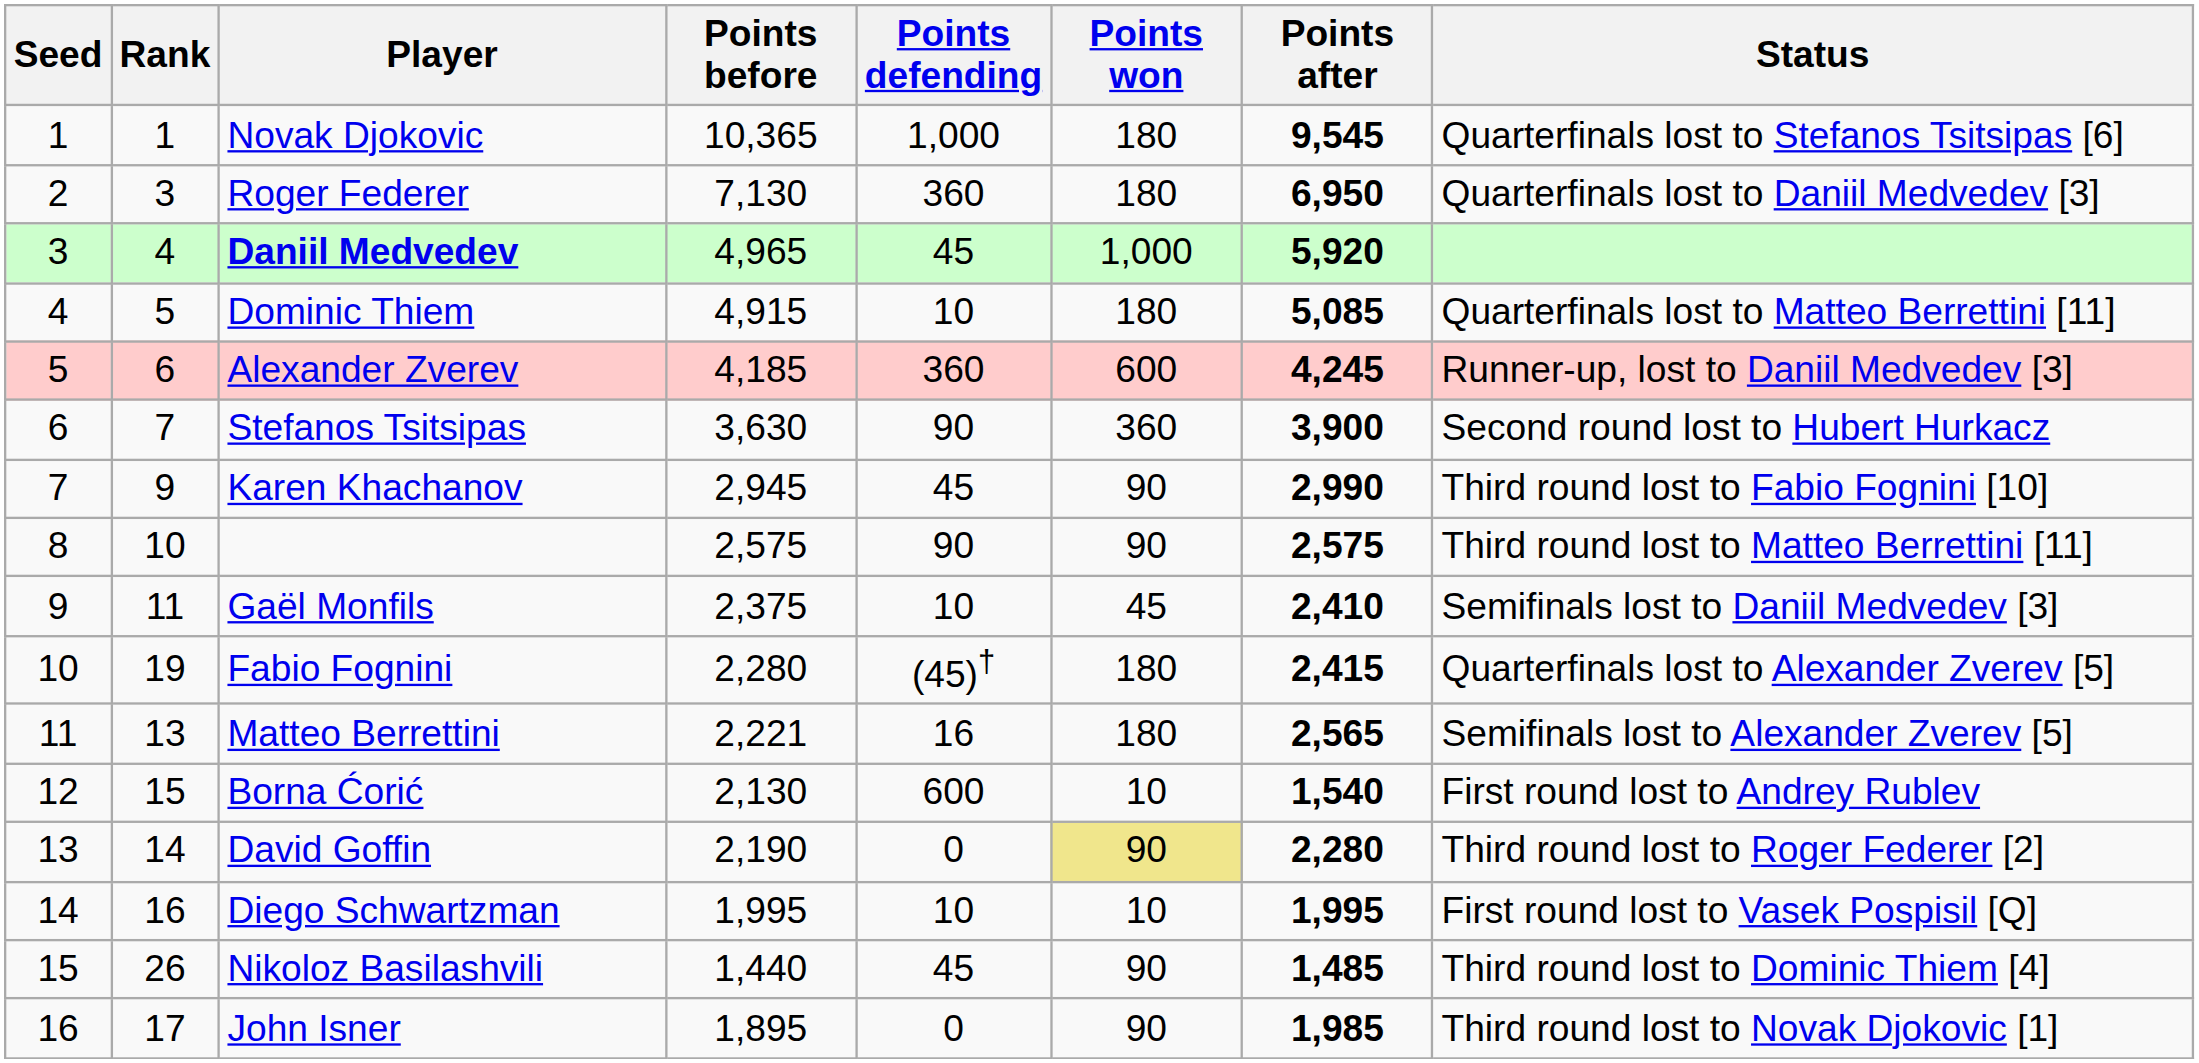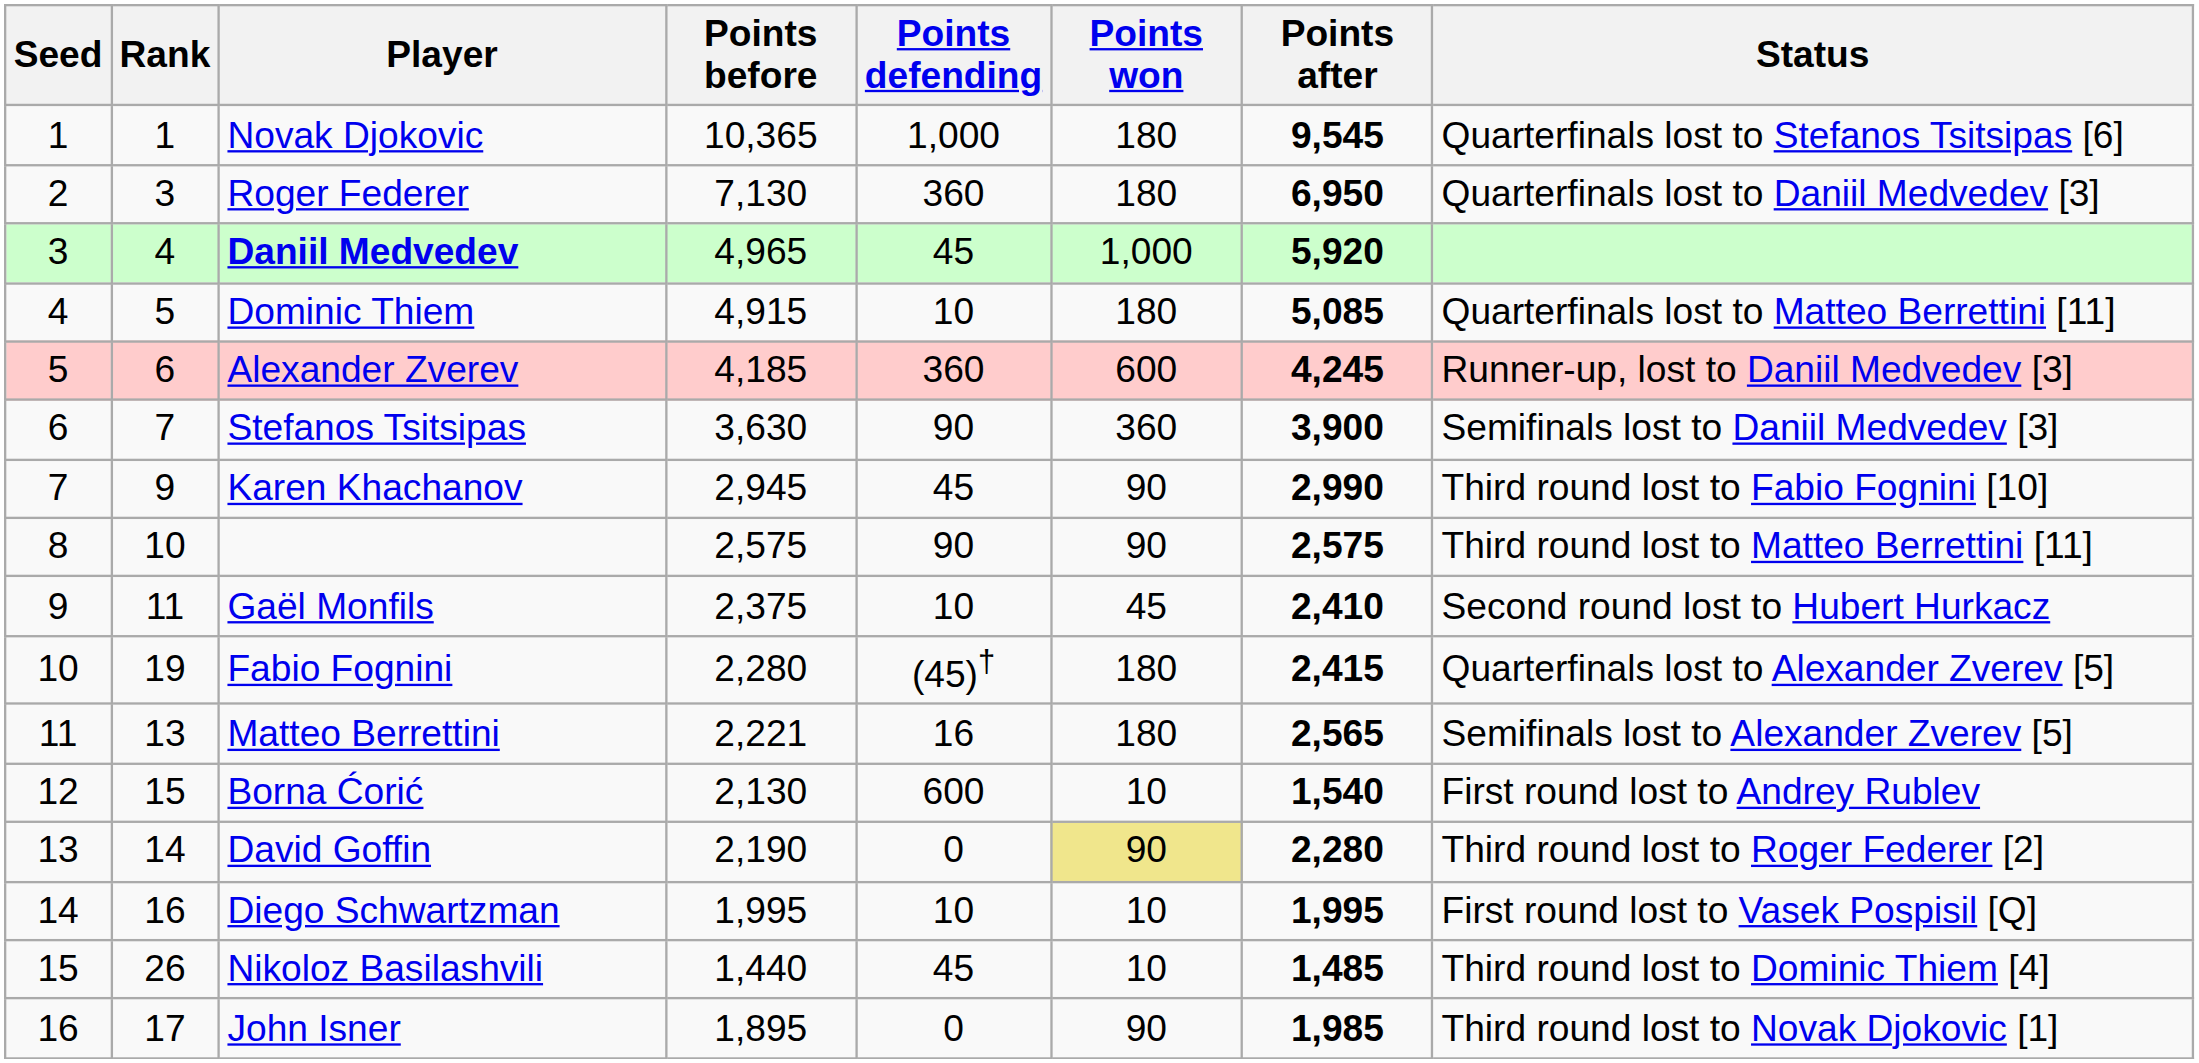 <table class="wikitable sortable">
 <tr>
 <th style="width:30px;">Seed</th>
 <th style="width:30px;">Rank</th>
 <th style="width:185px;">Player</th>
 <th style="width:75px;">Points before</th>
 <th style="width:75px;"><a href='#'>Points defending</a></th>
 <th style="width:75px;"><a href='#'>Points won</a></th>
 <th style="width:75px;">Points after</th>
 <th style="width:320px;">Status</th>
 </tr>
 <tr>
 <td style="text-align:center;">1</td>
 <td style="text-align:center;">1</td>
 <td> <a href='#'>Novak Djokovic</a></td>
 <td style="text-align:center;">10,365</td>
 <td style="text-align:center;">1,000</td>
 <td style="text-align:center;">180</td>
 <td style="text-align:center;"><strong>9,545</strong></td>
 <td>Quarterfinals lost to  <a href='#'>Stefanos Tsitsipas</a> [6]</td>
 </tr>
 <tr>
 <td style="text-align:center;">2</td>
 <td style="text-align:center;">3</td>
 <td> <a href='#'>Roger Federer</a></td>
 <td style="text-align:center;">7,130</td>
 <td style="text-align:center;">360</td>
 <td style="text-align:center;">180</td>
 <td style="text-align:center;"><strong>6,950</strong></td>
 <td>Quarterfinals lost to  <a href='#'>Daniil Medvedev</a> [3]</td>
 </tr>
 <tr style="background:#cfc;">
 <td style="text-align:center;">3</td>
 <td style="text-align:center;">4</td>
 <td> <strong><a href='#'>Daniil Medvedev</a></strong></td>
 <td style="text-align:center;">4,965</td>
 <td style="text-align:center;">45</td>
 <td style="text-align:center;">1,000</td>
 <td style="text-align:center;"><strong>5,920</strong></td>
 <td></td>
 </tr>
 <tr>
 <td style="text-align:center;">4</td>
 <td style="text-align:center;">5</td>
 <td> <a href='#'>Dominic Thiem</a></td>
 <td style="text-align:center;">4,915</td>
 <td style="text-align:center;">10</td>
 <td style="text-align:center;">180</td>
 <td style="text-align:center;"><strong>5,085</strong></td>
 <td>Quarterfinals lost to  <a href='#'>Matteo Berrettini</a> [11]</td>
 </tr>
 <tr style="background:#fcc;">
 <td style="text-align:center;">5</td>
 <td style="text-align:center;">6</td>
 <td> <a href='#'>Alexander Zverev</a></td>
 <td style="text-align:center;">4,185</td>
 <td style="text-align:center;">360</td>
 <td style="text-align:center;">600</td>
 <td style="text-align:center;"><strong>4,245</strong></td>
 <td>Runner-up, lost to  <a href='#'>Daniil Medvedev</a> [3]</td>
 </tr>
 <tr>
 <td style="text-align:center;">6</td>
 <td style="text-align:center;">7</td>
 <td> <a href='#'>Stefanos Tsitsipas</a></td>
 <td style="text-align:center;">3,630</td>
 <td style="text-align:center;">90</td>
 <td style="text-align:center;">360</td>
 <td style="text-align:center;"><strong>3,900</strong></td>
-<td>Second round lost to  <a href='#'>Hubert Hurkacz</a></td>
+<td>Semifinals lost to  <a href='#'>Daniil Medvedev</a> [3]</td>
 </tr>
 <tr>
 <td style="text-align:center;">7</td>
 <td style="text-align:center;">9</td>
 <td> <a href='#'>Karen Khachanov</a></td>
 <td style="text-align:center;">2,945</td>
 <td style="text-align:center;">45</td>
 <td style="text-align:center;">90</td>
 <td style="text-align:center;"><strong>2,990</strong></td>
 <td>Third round lost to  <a href='#'>Fabio Fognini</a> [10]</td>
 </tr>
 <tr>
 <td style="text-align:center;">8</td>
 <td style="text-align:center;">10</td>
 <td></td>
 <td style="text-align:center;">2,575</td>
 <td style="text-align:center;">90</td>
 <td style="text-align:center;">90</td>
 <td style="text-align:center;"><strong>2,575</strong></td>
 <td>Third round lost to  <a href='#'>Matteo Berrettini</a> [11]</td>
 </tr>
 <tr>
 <td style="text-align:center;">9</td>
 <td style="text-align:center;">11</td>
 <td> <a href='#'>Gaël Monfils</a></td>
 <td style="text-align:center;">2,375</td>
 <td style="text-align:center;">10</td>
 <td style="text-align:center;">45</td>
 <td style="text-align:center;"><strong>2,410</strong></td>
-<td>Semifinals lost to  <a href='#'>Daniil Medvedev</a> [3]</td>
+<td>Second round lost to  <a href='#'>Hubert Hurkacz</a></td>
 </tr>
 <tr>
 <td style="text-align:center;">10</td>
 <td style="text-align:center;">19</td>
 <td> <a href='#'>Fabio Fognini</a></td>
 <td style="text-align:center;">2,280</td>
 <td style="text-align:center;">(45)<sup>†</sup></td>
 <td style="text-align:center;">180</td>
 <td style="text-align:center;"><strong>2,415</strong></td>
 <td>Quarterfinals lost to  <a href='#'>Alexander Zverev</a> [5]</td>
 </tr>
 <tr>
 <td style="text-align:center;">11</td>
 <td style="text-align:center;">13</td>
 <td> <a href='#'>Matteo Berrettini</a></td>
 <td style="text-align:center;">2,221</td>
 <td style="text-align:center;">16</td>
 <td style="text-align:center;">180</td>
 <td style="text-align:center;"><strong>2,565</strong></td>
 <td>Semifinals lost to  <a href='#'>Alexander Zverev</a> [5]</td>
 </tr>
 <tr>
 <td style="text-align:center;">12</td>
 <td style="text-align:center;">15</td>
 <td> <a href='#'>Borna Ćorić</a></td>
 <td style="text-align:center;">2,130</td>
 <td style="text-align:center;">600</td>
 <td style="text-align:center;">10</td>
 <td style="text-align:center;"><strong>1,540</strong></td>
 <td>First round lost to  <a href='#'>Andrey Rublev</a></td>
 </tr>
 <tr>
 <td style="text-align:center;">13</td>
 <td style="text-align:center;">14</td>
 <td> <a href='#'>David Goffin</a></td>
 <td style="text-align:center;">2,190</td>
 <td style="text-align:center;">0</td>
 <td style="background: khaki; text-align:center;">90</td>
 <td style="text-align:center;"><strong>2,280</strong></td>
 <td>Third round lost to  <a href='#'>Roger Federer</a> [2]</td>
 </tr>
 <tr>
 <td style="text-align:center;">14</td>
 <td style="text-align:center;">16</td>
 <td> <a href='#'>Diego Schwartzman</a></td>
 <td style="text-align:center;">1,995</td>
 <td style="text-align:center;">10</td>
 <td style="text-align:center;">10</td>
 <td style="text-align:center;"><strong>1,995</strong></td>
 <td>First round lost to  <a href='#'>Vasek Pospisil</a> [Q]</td>
 </tr>
 <tr>
 <td style="text-align:center;">15</td>
 <td style="text-align:center;">26</td>
 <td> <a href='#'>Nikoloz Basilashvili</a></td>
 <td style="text-align:center;">1,440</td>
 <td style="text-align:center;">45</td>
-<td style="text-align:center;">90</td>
+<td style="text-align:center;">10</td>
 <td style="text-align:center;"><strong>1,485</strong></td>
 <td>Third round lost to  <a href='#'>Dominic Thiem</a> [4]</td>
 </tr>
 <tr>
 <td style="text-align:center;">16</td>
 <td style="text-align:center;">17</td>
 <td> <a href='#'>John Isner</a></td>
 <td style="text-align:center;">1,895</td>
 <td style="text-align:center;">0</td>
 <td style="text-align:center;">90</td>
 <td style="text-align:center;"><strong>1,985</strong></td>
 <td>Third round lost to  <a href='#'>Novak Djokovic</a> [1]</td>
 </tr>
 </table>
